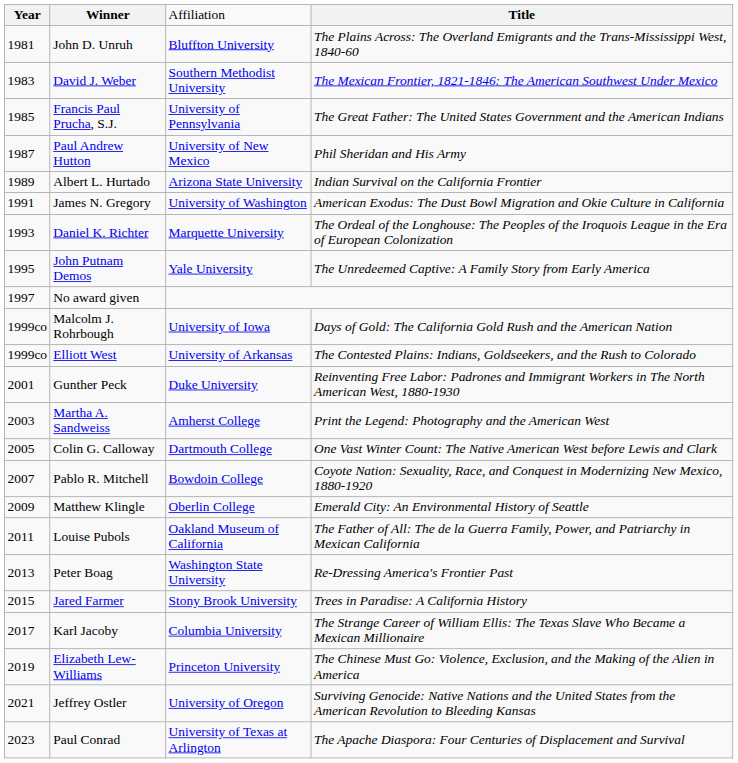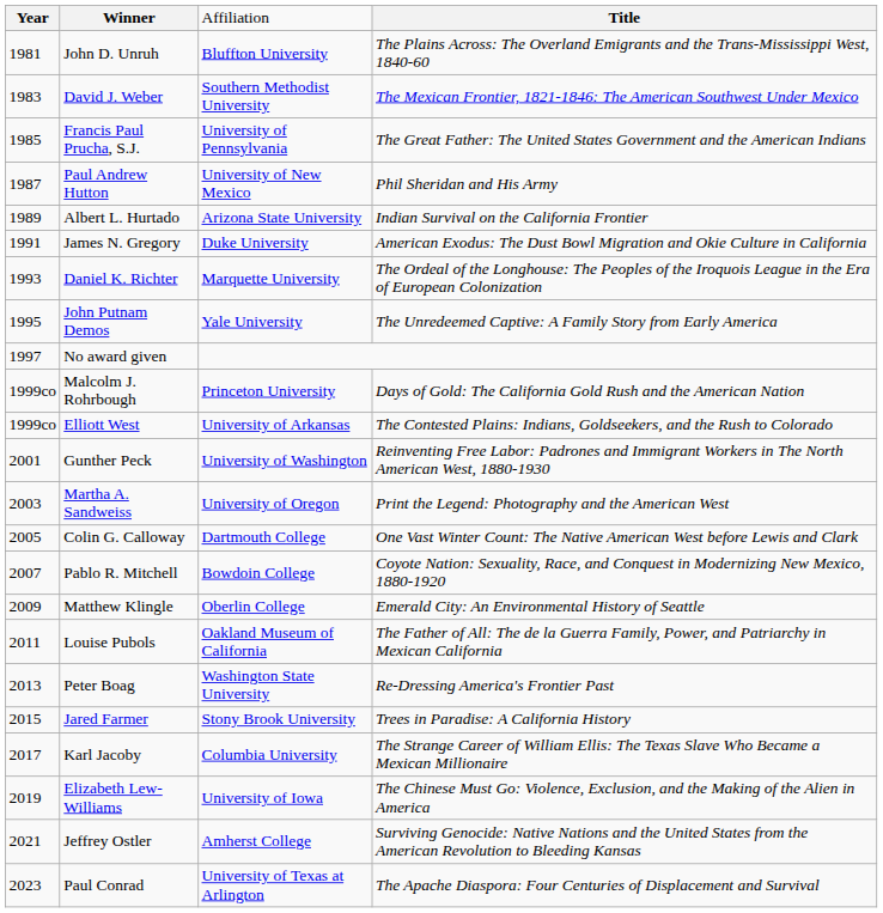 <table class="wikitable">
 <tr>
 <th>Year</th>
 <th>Winner</th>
 <td>Affiliation</td>
 <th>Title</th>
 </tr>
 <tr>
 <td>1981</td>
 <td>John D. Unruh</td>
 <td><a href='#'>Bluffton University</a></td>
 <td><em>The Plains Across: The Overland Emigrants and the Trans-Mississippi West, 1840-60</em></td>
 </tr>
 <tr>
 <td>1983</td>
 <td><a href='#'>David J. Weber</a></td>
 <td><a href='#'>Southern Methodist University</a></td>
 <td><em><a href='#'>The Mexican Frontier, 1821-1846: The American Southwest Under Mexico</a></em></td>
 </tr>
 <tr>
 <td>1985</td>
 <td><a href='#'>Francis Paul Prucha</a>, S.J.</td>
 <td><a href='#'>University of Pennsylvania</a></td>
 <td><em>The Great Father: The United States Government and the American Indians</em></td>
 </tr>
 <tr>
 <td>1987</td>
 <td><a href='#'>Paul Andrew Hutton</a></td>
 <td><a href='#'>University of New Mexico</a></td>
 <td><em>Phil Sheridan and His Army</em></td>
 </tr>
 <tr>
 <td>1989</td>
 <td>Albert L. Hurtado</td>
 <td><a href='#'>Arizona State University</a></td>
 <td><em>Indian Survival on the California Frontier</em></td>
 </tr>
 <tr>
 <td>1991</td>
 <td>James N. Gregory</td>
-<td><a href='#'>University of Washington</a></td>
+<td><a href='#'>Duke University</a></td>
 <td><em>American Exodus: The Dust Bowl Migration and Okie Culture in California</em></td>
 </tr>
 <tr>
 <td>1993</td>
 <td><a href='#'>Daniel K. Richter</a></td>
 <td><a href='#'>Marquette University</a></td>
 <td><em>The Ordeal of the Longhouse: The Peoples of the Iroquois League in the Era of European Colonization</em></td>
 </tr>
 <tr>
 <td>1995</td>
 <td><a href='#'>John Putnam Demos</a></td>
 <td><a href='#'>Yale University</a></td>
 <td><em>The Unredeemed Captive: A Family Story from Early America</em></td>
 </tr>
 <tr>
 <td>1997</td>
 <td>No award given</td>
 </tr>
 <tr>
 <td>1999co</td>
 <td>Malcolm J. Rohrbough</td>
-<td><a href='#'>University of Iowa</a></td>
+<td><a href='#'>Princeton University</a></td>
 <td><em>Days of Gold: The California Gold Rush and the American Nation</em></td>
 </tr>
 <tr>
 <td>1999co</td>
 <td><a href='#'>Elliott West</a></td>
 <td><a href='#'>University of Arkansas</a></td>
 <td><em>The Contested Plains: Indians, Goldseekers, and the Rush to Colorado</em></td>
 </tr>
 <tr>
 <td>2001</td>
 <td>Gunther Peck</td>
-<td><a href='#'>Duke University</a></td>
+<td><a href='#'>University of Washington</a></td>
 <td><em>Reinventing Free Labor: Padrones and Immigrant Workers in The North American West, 1880-1930</em></td>
 </tr>
 <tr>
 <td>2003</td>
 <td><a href='#'>Martha A. Sandweiss</a></td>
-<td><a href='#'>Amherst College</a></td>
+<td><a href='#'>University of Oregon</a></td>
 <td><em>Print the Legend: Photography and the American West</em></td>
 </tr>
 <tr>
 <td>2005</td>
 <td>Colin G. Calloway</td>
 <td><a href='#'>Dartmouth College</a></td>
 <td><em>One Vast Winter Count: The Native American West before Lewis and Clark</em></td>
 </tr>
 <tr>
 <td>2007</td>
 <td>Pablo R. Mitchell</td>
 <td><a href='#'>Bowdoin College</a></td>
 <td><em>Coyote Nation: Sexuality, Race, and Conquest in Modernizing New Mexico, 1880-1920</em></td>
 </tr>
 <tr>
 <td>2009</td>
 <td>Matthew Klingle</td>
 <td><a href='#'>Oberlin College</a></td>
 <td><em>Emerald City: An Environmental History of Seattle</em></td>
 </tr>
 <tr>
 <td>2011</td>
 <td>Louise Pubols</td>
 <td><a href='#'>Oakland Museum of California</a></td>
 <td><em>The Father of All: The de la Guerra Family, Power, and Patriarchy in Mexican California</em></td>
 </tr>
 <tr>
 <td>2013</td>
 <td>Peter Boag</td>
 <td><a href='#'>Washington State University</a></td>
 <td><em>Re-Dressing America's Frontier Past</em></td>
 </tr>
 <tr>
 <td>2015</td>
 <td><a href='#'>Jared Farmer</a></td>
 <td><a href='#'>Stony Brook University</a></td>
 <td><em>Trees in Paradise: A California History</em></td>
 </tr>
 <tr>
 <td>2017</td>
 <td>Karl Jacoby</td>
 <td><a href='#'>Columbia University</a></td>
 <td><em>The Strange Career of William Ellis: The Texas Slave Who Became a Mexican Millionaire</em></td>
 </tr>
 <tr>
 <td>2019</td>
 <td><a href='#'>Elizabeth Lew-Williams</a></td>
-<td><a href='#'>Princeton University</a></td>
+<td><a href='#'>University of Iowa</a></td>
 <td><em>The Chinese Must Go: Violence, Exclusion, and the Making of the Alien in America</em></td>
 </tr>
 <tr>
 <td>2021</td>
 <td>Jeffrey Ostler</td>
-<td><a href='#'>University of Oregon</a></td>
+<td><a href='#'>Amherst College</a></td>
 <td><em>Surviving Genocide: Native Nations and the United States from the American Revolution to Bleeding Kansas</em></td>
 </tr>
 <tr>
 <td>2023</td>
 <td>Paul Conrad</td>
 <td><a href='#'>University of Texas at Arlington</a></td>
 <td><em>The Apache Diaspora: Four Centuries of Displacement and Survival</em></td>
 </tr>
 </table>
